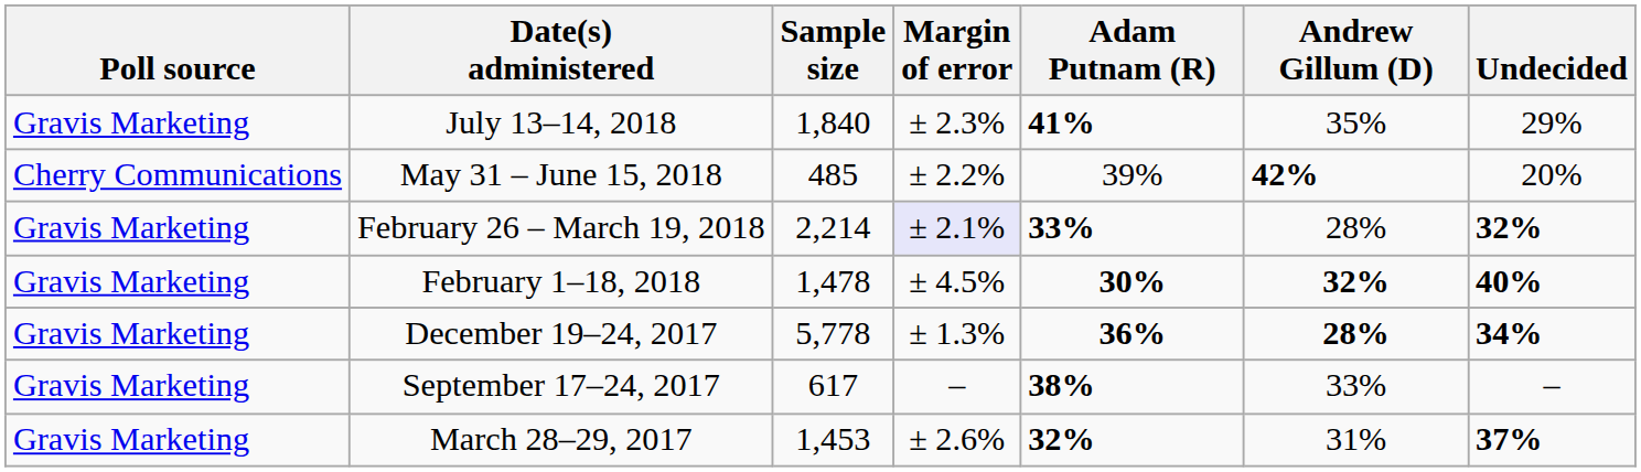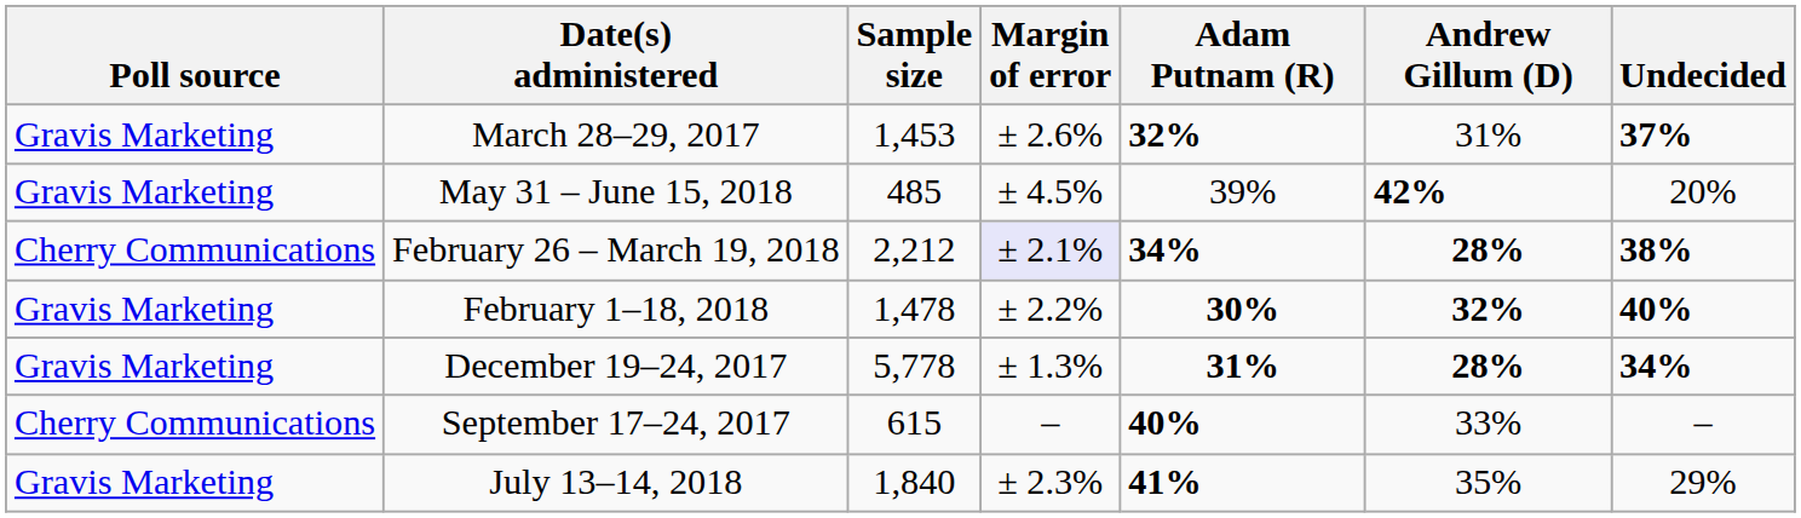 <table class="wikitable">
 <tr valign=bottom>
 <th>Poll source</th>
 <th>Date(s)<br>administered</th>
 <th>Sample<br>size</th>
 <th>Margin<br>of error</th>
 <th style="width:100px;">Adam<br>Putnam (R)</th>
 <th style="width:100px;">Andrew<br>Gillum (D)</th>
 <th>Undecided</th>
 </tr>
 <tr>
 <td><a href='#'>Gravis Marketing</a></td>
-<td align=center>July 13–14, 2018</td>
-<td align=center>1,840</td>
-<td align=center>± 2.3%</td>
-<td><strong>41%</strong></td>
-<td align=center>35%</td>
-<td align=center>29%</td>
+<td align=center>March 28–29, 2017</td>
+<td align=center>1,453</td>
+<td align=center>± 2.6%</td>
+<td><strong>32%</strong></td>
+<td align=center>31%</td>
+<td><strong>37%</strong></td>
 </tr>
 <tr>
-<td><a href='#'>Cherry Communications</a></td>
+<td><a href='#'>Gravis Marketing</a></td>
 <td align=center>May 31 – June 15, 2018</td>
 <td align=center>485</td>
-<td align=center>± 2.2%</td>
+<td align=center>± 4.5%</td>
 <td align=center>39%</td>
 <td><strong>42%</strong></td>
 <td align=center>20%</td>
 </tr>
 <tr>
-<td><a href='#'>Gravis Marketing</a></td>
+<td><a href='#'>Cherry Communications</a></td>
 <td align=center>February 26 – March 19, 2018</td>
-<td align=center>2,214</td>
+<td align=center>2,212</td>
 <td align=center style="background: lavender;">± 2.1%</td>
-<td><strong>33%</strong></td>
-<td align=center>28%</td>
-<td><strong>32%</strong></td>
+<td><strong>34%</strong></td>
+<td align=center><strong>28%</strong></td>
+<td><strong>38%</strong></td>
 </tr>
 <tr>
 <td><a href='#'>Gravis Marketing</a></td>
 <td align=center>February 1–18, 2018</td>
 <td align=center>1,478</td>
-<td align=center>± 4.5%</td>
+<td align=center>± 2.2%</td>
 <td align=center><strong>30%</strong></td>
 <td align=center><strong>32%</strong></td>
 <td><strong>40%</strong></td>
 </tr>
 <tr>
 <td><a href='#'>Gravis Marketing</a></td>
 <td align=center>December 19–24, 2017</td>
 <td align=center>5,778</td>
 <td align=center>± 1.3%</td>
-<td align=center><strong>36%</strong></td>
+<td align=center><strong>31%</strong></td>
 <td align=center><strong>28%</strong></td>
 <td><strong>34%</strong></td>
 </tr>
 <tr>
-<td><a href='#'>Gravis Marketing</a></td>
+<td><a href='#'>Cherry Communications</a></td>
 <td align=center>September 17–24, 2017</td>
-<td align=center>617</td>
+<td align=center>615</td>
 <td align=center>–</td>
-<td><strong>38%</strong></td>
+<td><strong>40%</strong></td>
 <td align=center>33%</td>
 <td align=center>–</td>
 </tr>
 <tr>
 <td><a href='#'>Gravis Marketing</a></td>
-<td align=center>March 28–29, 2017</td>
-<td align=center>1,453</td>
-<td align=center>± 2.6%</td>
-<td><strong>32%</strong></td>
-<td align=center>31%</td>
-<td><strong>37%</strong></td>
+<td align=center>July 13–14, 2018</td>
+<td align=center>1,840</td>
+<td align=center>± 2.3%</td>
+<td><strong>41%</strong></td>
+<td align=center>35%</td>
+<td align=center>29%</td>
 </tr>
 </table>
